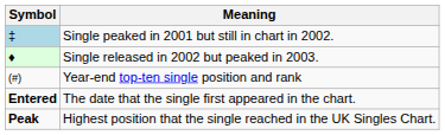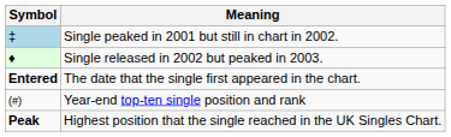 <table Class="wikitable">
 <tr>
 <th>Symbol</th>
 <th>Meaning</th>
 </tr>
 <tr>
 <td bgcolor=lightblue>‡</td>
 <td>Single peaked in 2001 but still in chart in 2002.</td>
 </tr>
 <tr>
 <td bgcolor=#DDFFDD>♦</td>
 <td>Single released in 2002 but peaked in 2003.</td>
 </tr>
 <tr>
+<td><strong>Entered</strong></td>
+<td>The date that the single first appeared in the chart.</td>
+</tr>
+<tr>
 <td><small>(#)</small></td>
 <td>Year-end <a href='#'>top-ten single</a> position and rank</td>
-</tr>
-<tr>
-<td><strong>Entered</strong></td>
-<td>The date that the single first appeared in the chart.</td>
 </tr>
 <tr>
 <td><strong>Peak</strong></td>
 <td>Highest position that the single reached in the UK Singles Chart.</td>
 </tr>
 </table>
